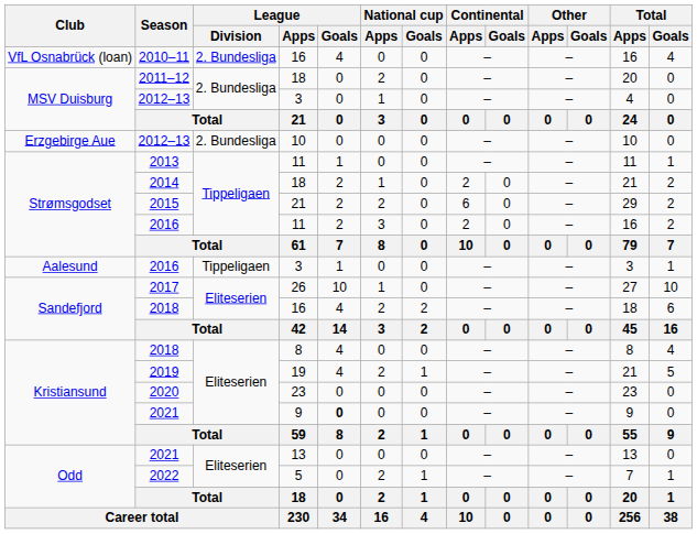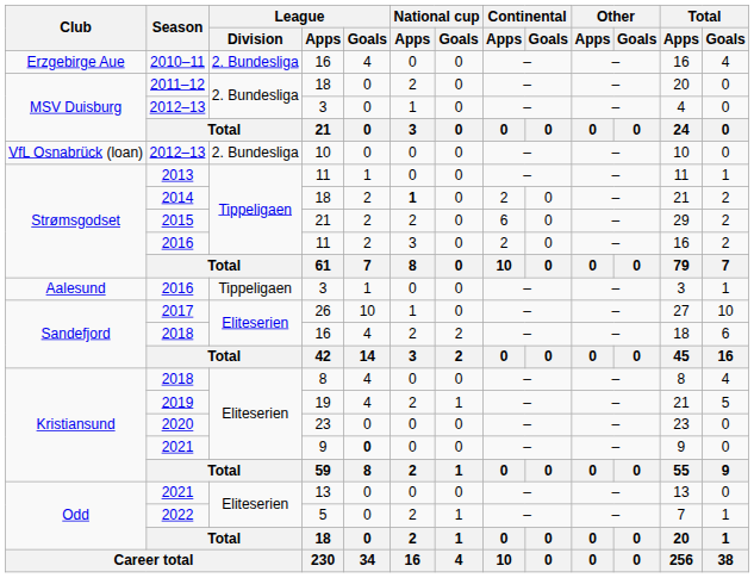 <table class="wikitable" style="text-align: center;">
 <tr>
 <th rowspan="2">Club</th>
 <th rowspan="2">Season</th>
 <th colspan="3">League</th>
 <th colspan="2">National cup</th>
 <th colspan="2">Continental</th>
 <th colspan="2">Other</th>
 <th colspan="2">Total</th>
 </tr>
 <tr>
 <th>Division</th>
 <th>Apps</th>
 <th>Goals</th>
 <th>Apps</th>
 <th>Goals</th>
 <th>Apps</th>
 <th>Goals</th>
 <th>Apps</th>
 <th>Goals</th>
 <th>Apps</th>
 <th>Goals</th>
 </tr>
 <tr>
-<td><a href='#'>VfL Osnabrück</a> (loan)</td>
+<td><a href='#'>Erzgebirge Aue</a></td>
 <td><a href='#'>2010–11</a></td>
 <td><a href='#'>2. Bundesliga</a></td>
 <td>16</td>
 <td>4</td>
 <td>0</td>
 <td>0</td>
 <td colspan="2">–</td>
 <td colspan="2">–</td>
 <td>16</td>
 <td>4</td>
 </tr>
 <tr>
 <td rowspan="3"><a href='#'>MSV Duisburg</a></td>
 <td><a href='#'>2011–12</a></td>
 <td rowspan="2">2. Bundesliga</td>
 <td>18</td>
 <td>0</td>
 <td>2</td>
 <td>0</td>
 <td colspan="2">–</td>
 <td colspan="2">–</td>
 <td>20</td>
 <td>0</td>
 </tr>
 <tr>
 <td><a href='#'>2012–13</a></td>
 <td>3</td>
 <td>0</td>
 <td>1</td>
 <td>0</td>
 <td colspan="2">–</td>
 <td colspan="2">–</td>
 <td>4</td>
 <td>0</td>
 </tr>
 <tr>
 <th colspan="2">Total</th>
 <th>21</th>
 <th>0</th>
 <th>3</th>
 <th>0</th>
 <th>0</th>
 <th>0</th>
 <th>0</th>
 <th>0</th>
 <th>24</th>
 <th>0</th>
 </tr>
 <tr>
-<td><a href='#'>Erzgebirge Aue</a></td>
+<td><a href='#'>VfL Osnabrück</a> (loan)</td>
 <td><a href='#'>2012–13</a></td>
 <td>2. Bundesliga</td>
 <td>10</td>
 <td>0</td>
 <td>0</td>
 <td>0</td>
 <td colspan="2">–</td>
 <td colspan="2">–</td>
 <td>10</td>
 <td>0</td>
 </tr>
 <tr>
 <td rowspan="5"><a href='#'>Strømsgodset</a></td>
 <td><a href='#'>2013</a></td>
 <td rowspan="4"><a href='#'>Tippeligaen</a></td>
 <td>11</td>
 <td>1</td>
 <td>0</td>
 <td>0</td>
 <td colspan="2">–</td>
 <td colspan="2">–</td>
 <td>11</td>
 <td>1</td>
 </tr>
 <tr>
 <td><a href='#'>2014</a></td>
 <td>18</td>
 <td>2</td>
-<td>1</td>
+<td><strong>1</strong></td>
 <td>0</td>
 <td>2</td>
 <td>0</td>
 <td colspan="2">–</td>
 <td>21</td>
 <td>2</td>
 </tr>
 <tr>
 <td><a href='#'>2015</a></td>
 <td>21</td>
 <td>2</td>
 <td>2</td>
 <td>0</td>
 <td>6</td>
 <td>0</td>
 <td colspan="2">–</td>
 <td>29</td>
 <td>2</td>
 </tr>
 <tr>
 <td><a href='#'>2016</a></td>
 <td>11</td>
 <td>2</td>
 <td>3</td>
 <td>0</td>
 <td>2</td>
 <td>0</td>
 <td colspan="2">–</td>
 <td>16</td>
 <td>2</td>
 </tr>
 <tr>
 <th colspan="2">Total</th>
 <th>61</th>
 <th>7</th>
 <th>8</th>
 <th>0</th>
 <th>10</th>
 <th>0</th>
 <th>0</th>
 <th>0</th>
 <th>79</th>
 <th>7</th>
 </tr>
 <tr>
 <td><a href='#'>Aalesund</a></td>
 <td><a href='#'>2016</a></td>
 <td>Tippeligaen</td>
 <td>3</td>
 <td>1</td>
 <td>0</td>
 <td>0</td>
 <td colspan="2">–</td>
 <td colspan="2">–</td>
 <td>3</td>
 <td>1</td>
 </tr>
 <tr>
 <td rowspan="3"><a href='#'>Sandefjord</a></td>
 <td><a href='#'>2017</a></td>
 <td rowspan="2"><a href='#'>Eliteserien</a></td>
 <td>26</td>
 <td>10</td>
 <td>1</td>
 <td>0</td>
 <td colspan="2">–</td>
 <td colspan="2">–</td>
 <td>27</td>
 <td>10</td>
 </tr>
 <tr>
 <td><a href='#'>2018</a></td>
 <td>16</td>
 <td>4</td>
 <td>2</td>
 <td>2</td>
 <td colspan="2">–</td>
 <td colspan="2">–</td>
 <td>18</td>
 <td>6</td>
 </tr>
 <tr>
 <th colspan="2">Total</th>
 <th>42</th>
 <th>14</th>
 <th>3</th>
 <th>2</th>
 <th>0</th>
 <th>0</th>
 <th>0</th>
 <th>0</th>
 <th>45</th>
 <th>16</th>
 </tr>
 <tr>
 <td rowspan="5"><a href='#'>Kristiansund</a></td>
 <td><a href='#'>2018</a></td>
 <td rowspan="4">Eliteserien</td>
 <td>8</td>
 <td>4</td>
 <td>0</td>
 <td>0</td>
 <td colspan="2">–</td>
 <td colspan="2">–</td>
 <td>8</td>
 <td>4</td>
 </tr>
 <tr>
 <td><a href='#'>2019</a></td>
 <td>19</td>
 <td>4</td>
 <td>2</td>
 <td>1</td>
 <td colspan="2">–</td>
 <td colspan="2">–</td>
 <td>21</td>
 <td>5</td>
 </tr>
 <tr>
 <td><a href='#'>2020</a></td>
 <td>23</td>
 <td>0</td>
 <td>0</td>
 <td>0</td>
 <td colspan="2">–</td>
 <td colspan="2">–</td>
 <td>23</td>
 <td>0</td>
 </tr>
 <tr>
 <td><a href='#'>2021</a></td>
 <td>9</td>
 <td><strong>0</strong></td>
 <td>0</td>
 <td>0</td>
 <td colspan="2">–</td>
 <td colspan="2">–</td>
 <td>9</td>
 <td>0</td>
 </tr>
 <tr>
 <th colspan="2">Total</th>
 <th>59</th>
 <th>8</th>
 <th>2</th>
 <th>1</th>
 <th>0</th>
 <th>0</th>
 <th>0</th>
 <th>0</th>
 <th>55</th>
 <th>9</th>
 </tr>
 <tr>
 <td rowspan="3"><a href='#'>Odd</a></td>
 <td><a href='#'>2021</a></td>
 <td rowspan="2">Eliteserien</td>
 <td>13</td>
 <td>0</td>
 <td>0</td>
 <td>0</td>
 <td colspan="2">–</td>
 <td colspan="2">–</td>
 <td>13</td>
 <td>0</td>
 </tr>
 <tr>
 <td><a href='#'>2022</a></td>
 <td>5</td>
 <td>0</td>
 <td>2</td>
 <td>1</td>
 <td colspan="2">–</td>
 <td colspan="2">–</td>
 <td>7</td>
 <td>1</td>
 </tr>
 <tr>
 <th colspan="2">Total</th>
 <th>18</th>
 <th>0</th>
 <th>2</th>
 <th>1</th>
 <th>0</th>
 <th>0</th>
 <th>0</th>
 <th>0</th>
 <th>20</th>
 <th>1</th>
 </tr>
 <tr>
 <th colspan="3">Career total</th>
 <th>230</th>
 <th>34</th>
 <th>16</th>
 <th>4</th>
 <th>10</th>
 <th>0</th>
 <th>0</th>
 <th>0</th>
 <th>256</th>
 <th>38</th>
 </tr>
 </table>
